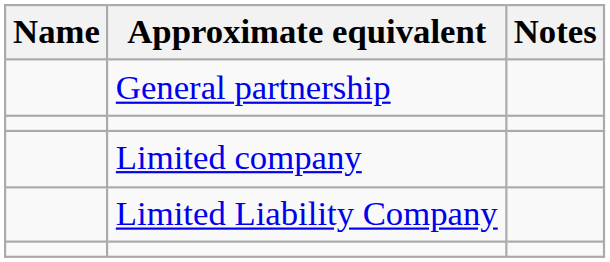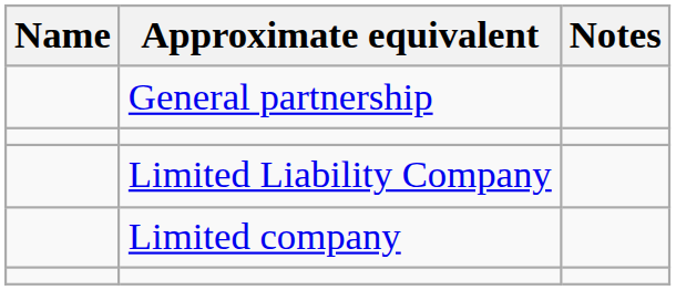 <table class="wikitable">
 <tr>
 <th>Name</th>
 <th>Approximate equivalent</th>
 <th>Notes</th>
 </tr>
 <tr>
 <td></td>
 <td><a href='#'>General partnership</a></td>
 <td></td>
 </tr>
 <tr>
 <td></td>
 <td></td>
 <td></td>
 </tr>
 <tr>
 <td></td>
-<td><a href='#'>Limited company</a></td>
+<td><a href='#'>Limited Liability Company</a></td>
 <td></td>
 </tr>
 <tr>
 <td></td>
-<td><a href='#'>Limited Liability Company</a></td>
+<td><a href='#'>Limited company</a></td>
 <td></td>
 </tr>
 <tr>
 <td></td>
 <td></td>
 <td></td>
 </tr>
 </table>
